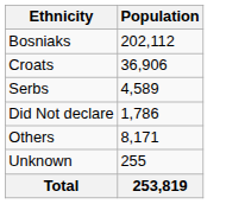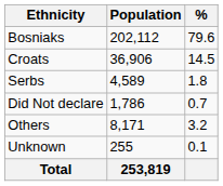 <table class="wikitable">
 <tr>
 <th>Ethnicity</th>
 <th>Population</th>
+<th>%</th>
 </tr>
 <tr>
 <td>Bosniaks</td>
 <td>202,112</td>
+<td>79.6</td>
 </tr>
 <tr>
 <td>Croats</td>
 <td>36,906</td>
+<td>14.5</td>
 </tr>
 <tr>
 <td>Serbs</td>
 <td>4,589</td>
+<td>1.8</td>
 </tr>
 <tr>
 <td>Did Not declare</td>
 <td>1,786</td>
+<td>0.7</td>
 </tr>
 <tr>
 <td>Others</td>
 <td>8,171</td>
+<td>3.2</td>
 </tr>
 <tr>
 <td>Unknown</td>
 <td>255</td>
+<td>0.1</td>
 </tr>
 <tr>
 <th>Total</th>
 <th>253,819</th>
+<th></th>
 </tr>
 </table>
